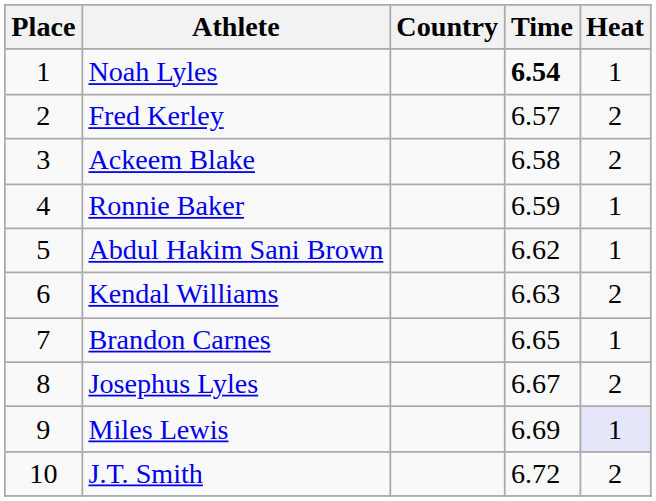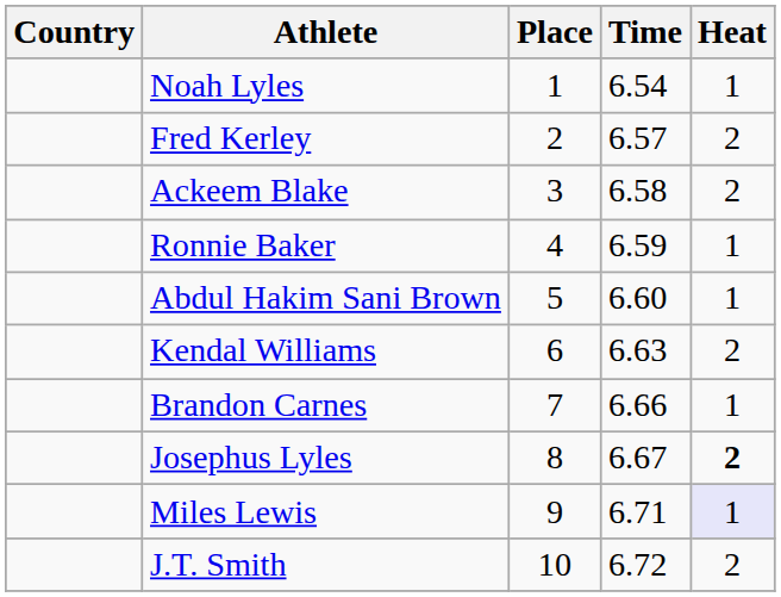 <table class="wikitable">
 <tr>
+<th>Country</th>
+<th>Athlete</th>
 <th>Place</th>
-<th>Athlete</th>
-<th>Country</th>
 <th>Time</th>
 <th>Heat</th>
 </tr>
 <tr>
+<td></td>
+<td><a href='#'>Noah Lyles</a></td>
 <td align=center>1</td>
-<td><a href='#'>Noah Lyles</a></td>
-<td></td>
-<td><strong>6.54</strong></td>
+<td>6.54</td>
 <td align=center>1</td>
 </tr>
 <tr>
+<td></td>
+<td><a href='#'>Fred Kerley</a></td>
 <td align=center>2</td>
-<td><a href='#'>Fred Kerley</a></td>
-<td></td>
 <td>6.57</td>
 <td align=center>2</td>
 </tr>
 <tr>
+<td></td>
+<td><a href='#'>Ackeem Blake</a></td>
 <td align=center>3</td>
-<td><a href='#'>Ackeem Blake</a></td>
-<td></td>
 <td>6.58</td>
 <td align=center>2</td>
 </tr>
 <tr>
+<td></td>
+<td><a href='#'>Ronnie Baker</a></td>
 <td align=center>4</td>
-<td><a href='#'>Ronnie Baker</a></td>
-<td></td>
 <td>6.59</td>
 <td align=center>1</td>
 </tr>
 <tr>
+<td></td>
+<td><a href='#'>Abdul Hakim Sani Brown</a></td>
 <td align=center>5</td>
-<td><a href='#'>Abdul Hakim Sani Brown</a></td>
-<td></td>
-<td>6.62</td>
+<td>6.60</td>
 <td align=center>1</td>
 </tr>
 <tr>
+<td></td>
+<td><a href='#'>Kendal Williams</a></td>
 <td align=center>6</td>
-<td><a href='#'>Kendal Williams</a></td>
-<td></td>
 <td>6.63</td>
 <td align=center>2</td>
 </tr>
 <tr>
+<td></td>
+<td><a href='#'>Brandon Carnes</a></td>
 <td align=center>7</td>
-<td><a href='#'>Brandon Carnes</a></td>
-<td></td>
-<td>6.65</td>
+<td>6.66</td>
 <td align=center>1</td>
 </tr>
 <tr>
+<td></td>
+<td><a href='#'>Josephus Lyles</a></td>
 <td align=center>8</td>
-<td><a href='#'>Josephus Lyles</a></td>
-<td></td>
 <td>6.67</td>
-<td align=center>2</td>
+<td align=center><strong>2</strong></td>
 </tr>
 <tr>
+<td></td>
+<td><a href='#'>Miles Lewis</a></td>
 <td align=center>9</td>
-<td><a href='#'>Miles Lewis</a></td>
-<td></td>
-<td>6.69</td>
+<td>6.71</td>
 <td align=center style="background: lavender;">1</td>
 </tr>
 <tr>
+<td></td>
+<td><a href='#'>J.T. Smith</a></td>
 <td align=center>10</td>
-<td><a href='#'>J.T. Smith</a></td>
-<td></td>
 <td>6.72</td>
 <td align=center>2</td>
 </tr>
 </table>
